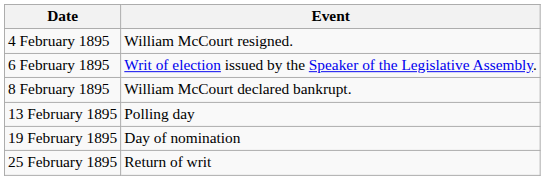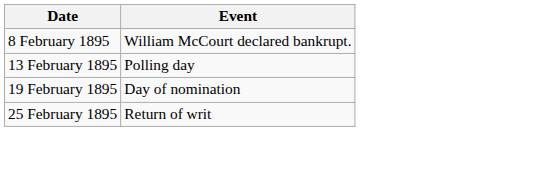 <table class="wikitable">
 <tr>
 <th>Date</th>
 <th>Event</th>
-</tr>
-<tr>
-<td>4 February 1895</td>
-<td>William McCourt resigned.</td>
-</tr>
-<tr>
-<td>6 February 1895</td>
-<td><a href='#'>Writ of election</a> issued by the <a href='#'>Speaker of the Legislative Assembly</a>.</td>
 </tr>
 <tr>
 <td>8 February 1895</td>
 <td>William McCourt declared bankrupt.</td>
 </tr>
 <tr>
 <td>13 February 1895</td>
 <td>Polling day</td>
 </tr>
 <tr>
 <td>19 February 1895</td>
 <td>Day of nomination</td>
 </tr>
 <tr>
 <td>25 February 1895</td>
 <td>Return of writ</td>
 </tr>
 </table>
